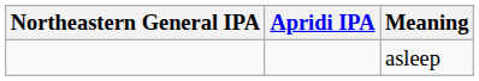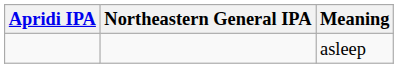 <table class="wikitable">
 <tr>
+<th><a href='#'>Apridi IPA</a></th>
 <th>Northeastern General IPA</th>
-<th><a href='#'>Apridi IPA</a></th>
 <th>Meaning</th>
 </tr>
 <tr>
 <td></td>
 <td></td>
 <td>asleep</td>
 </tr>
 </table>
